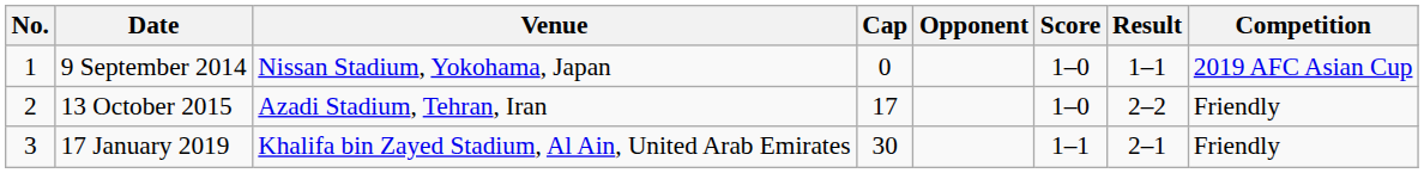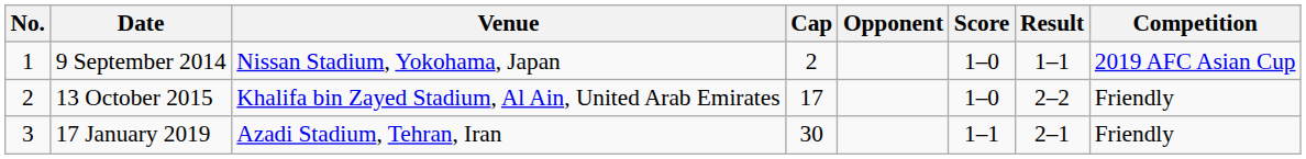 <table class="wikitable sortable">
 <tr>
 <th scope="col">No.</th>
 <th scope="col" data-sort-type="date">Date</th>
 <th scope="col">Venue</th>
 <th scope="col">Cap</th>
 <th scope="col">Opponent</th>
 <th scope="col">Score</th>
 <th scope="col">Result</th>
 <th scope="col">Competition</th>
 </tr>
 <tr>
 <td align="center">1</td>
 <td>9 September 2014</td>
 <td><a href='#'>Nissan Stadium</a>, <a href='#'>Yokohama</a>, Japan</td>
-<td align="center">0</td>
+<td align="center">2</td>
 <td></td>
 <td align="center">1–0</td>
 <td align="center">1–1</td>
 <td><a href='#'>2019 AFC Asian Cup</a></td>
 </tr>
 <tr>
 <td align="center">2</td>
 <td>13 October 2015</td>
-<td><a href='#'>Azadi Stadium</a>, <a href='#'>Tehran</a>, Iran</td>
+<td><a href='#'>Khalifa bin Zayed Stadium</a>, <a href='#'>Al Ain</a>, United Arab Emirates</td>
 <td align="center">17</td>
 <td></td>
 <td align="center">1–0</td>
 <td align="center">2–2</td>
 <td>Friendly</td>
 </tr>
 <tr>
 <td align="center">3</td>
 <td>17 January 2019</td>
-<td><a href='#'>Khalifa bin Zayed Stadium</a>, <a href='#'>Al Ain</a>, United Arab Emirates</td>
+<td><a href='#'>Azadi Stadium</a>, <a href='#'>Tehran</a>, Iran</td>
 <td align="center">30</td>
 <td></td>
 <td align="center">1–1</td>
 <td align="center">2–1</td>
 <td>Friendly</td>
 </tr>
 </table>
